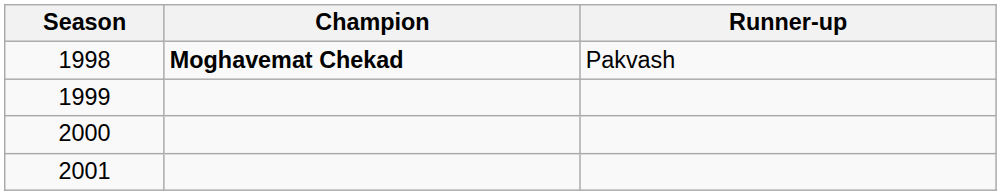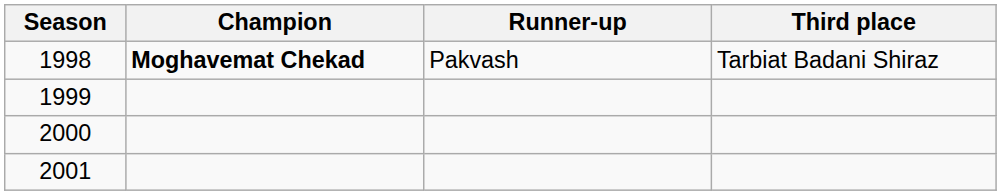 <table class="wikitable" width="680">
 <tr>
 <th width="80">Season</th>
 <th width="220">Champion</th>
 <th width="220">Runner-up</th>
+<th width="220">Third place</th>
 </tr>
 <tr>
 <td align="center">1998</td>
 <td><strong>Moghavemat Chekad</strong></td>
 <td>Pakvash</td>
+<td>Tarbiat Badani Shiraz</td>
 </tr>
 <tr>
 <td align="center">1999</td>
+<td></td>
 <td></td>
 <td></td>
 </tr>
 <tr>
 <td align="center">2000</td>
 <td></td>
 <td></td>
+<td></td>
 </tr>
 <tr>
 <td align="center">2001</td>
 <td></td>
 <td></td>
+<td></td>
 </tr>
 </table>
